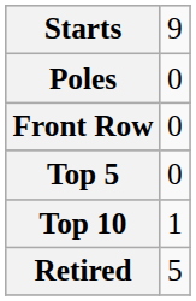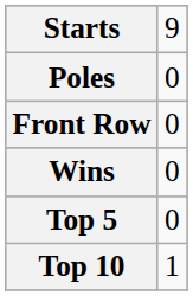 <table class="wikitable" style="text-align:center">
 <tr>
 <th>Starts</th>
 <td>9</td>
 </tr>
 <tr>
 <th>Poles</th>
 <td>0</td>
 </tr>
 <tr>
 <th>Front Row</th>
 <td>0</td>
 </tr>
 <tr>
+<th>Wins</th>
+<td>0</td>
+</tr>
+<tr>
 <th>Top 5</th>
 <td>0</td>
 </tr>
 <tr>
 <th>Top 10</th>
 <td>1</td>
 </tr>
-<tr>
-<th>Retired</th>
-<td>5</td>
-</tr>
 </table>
